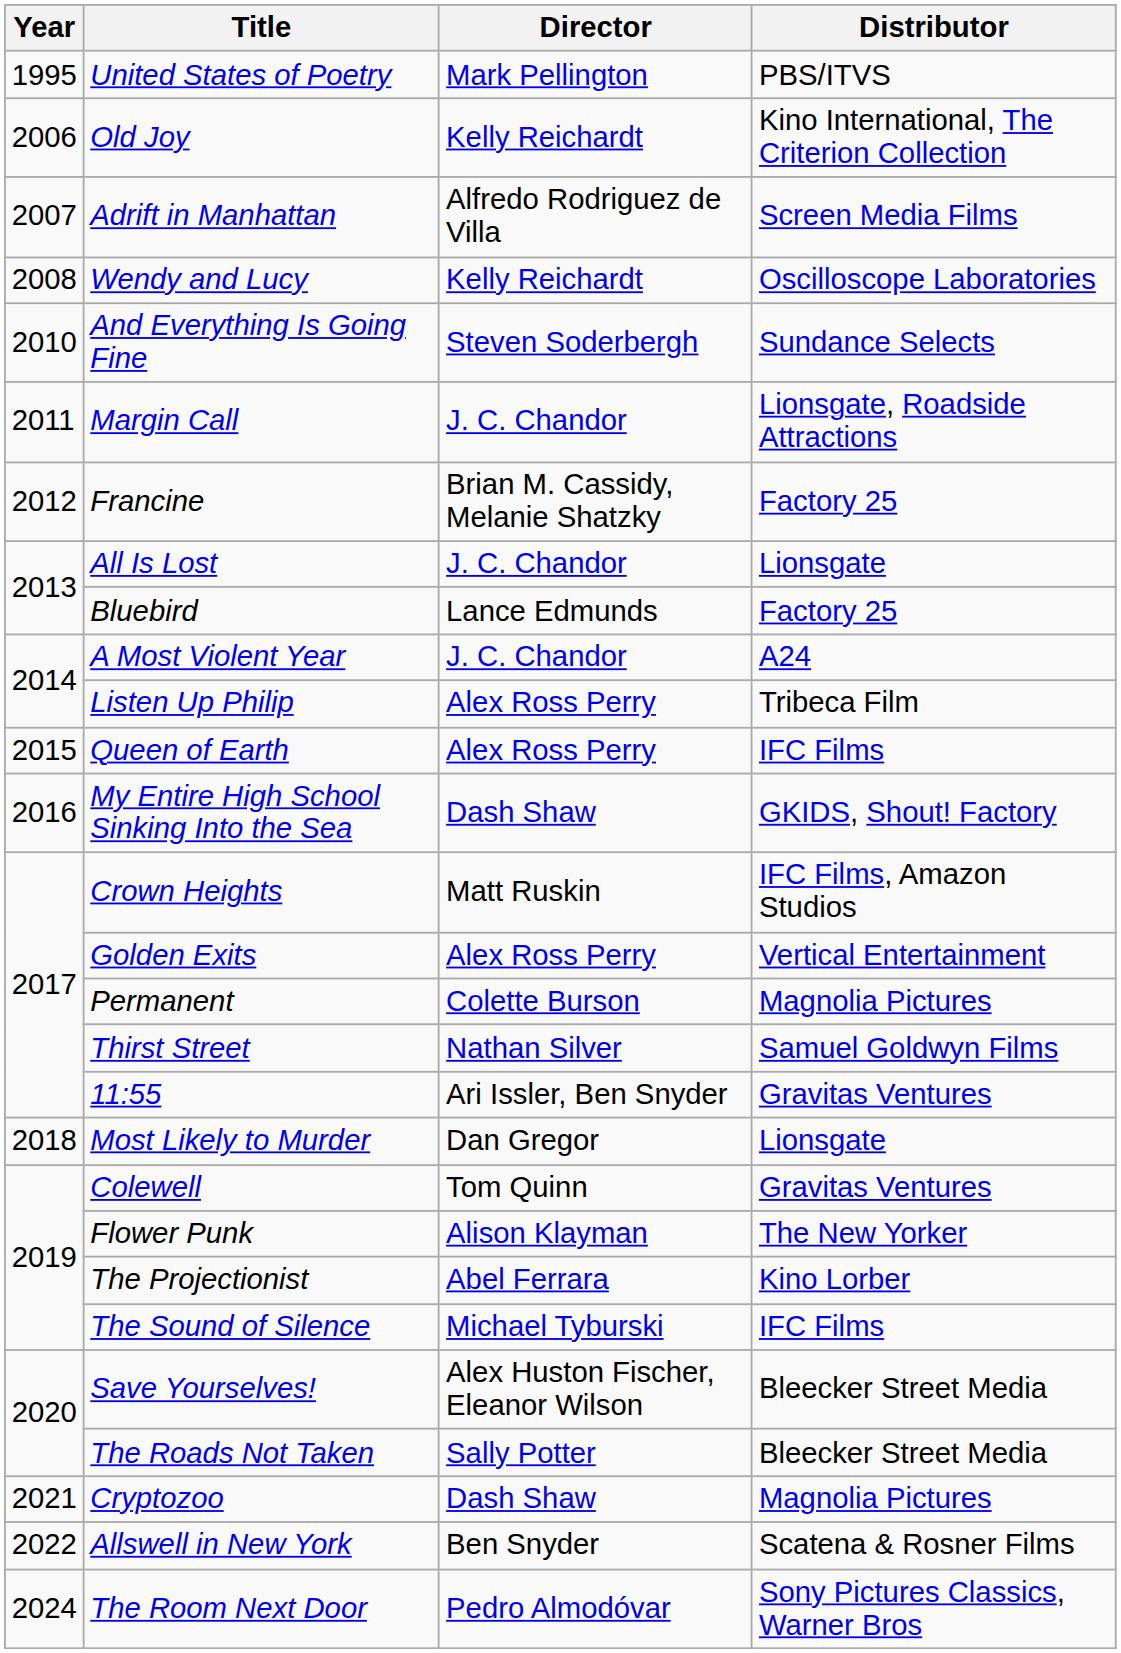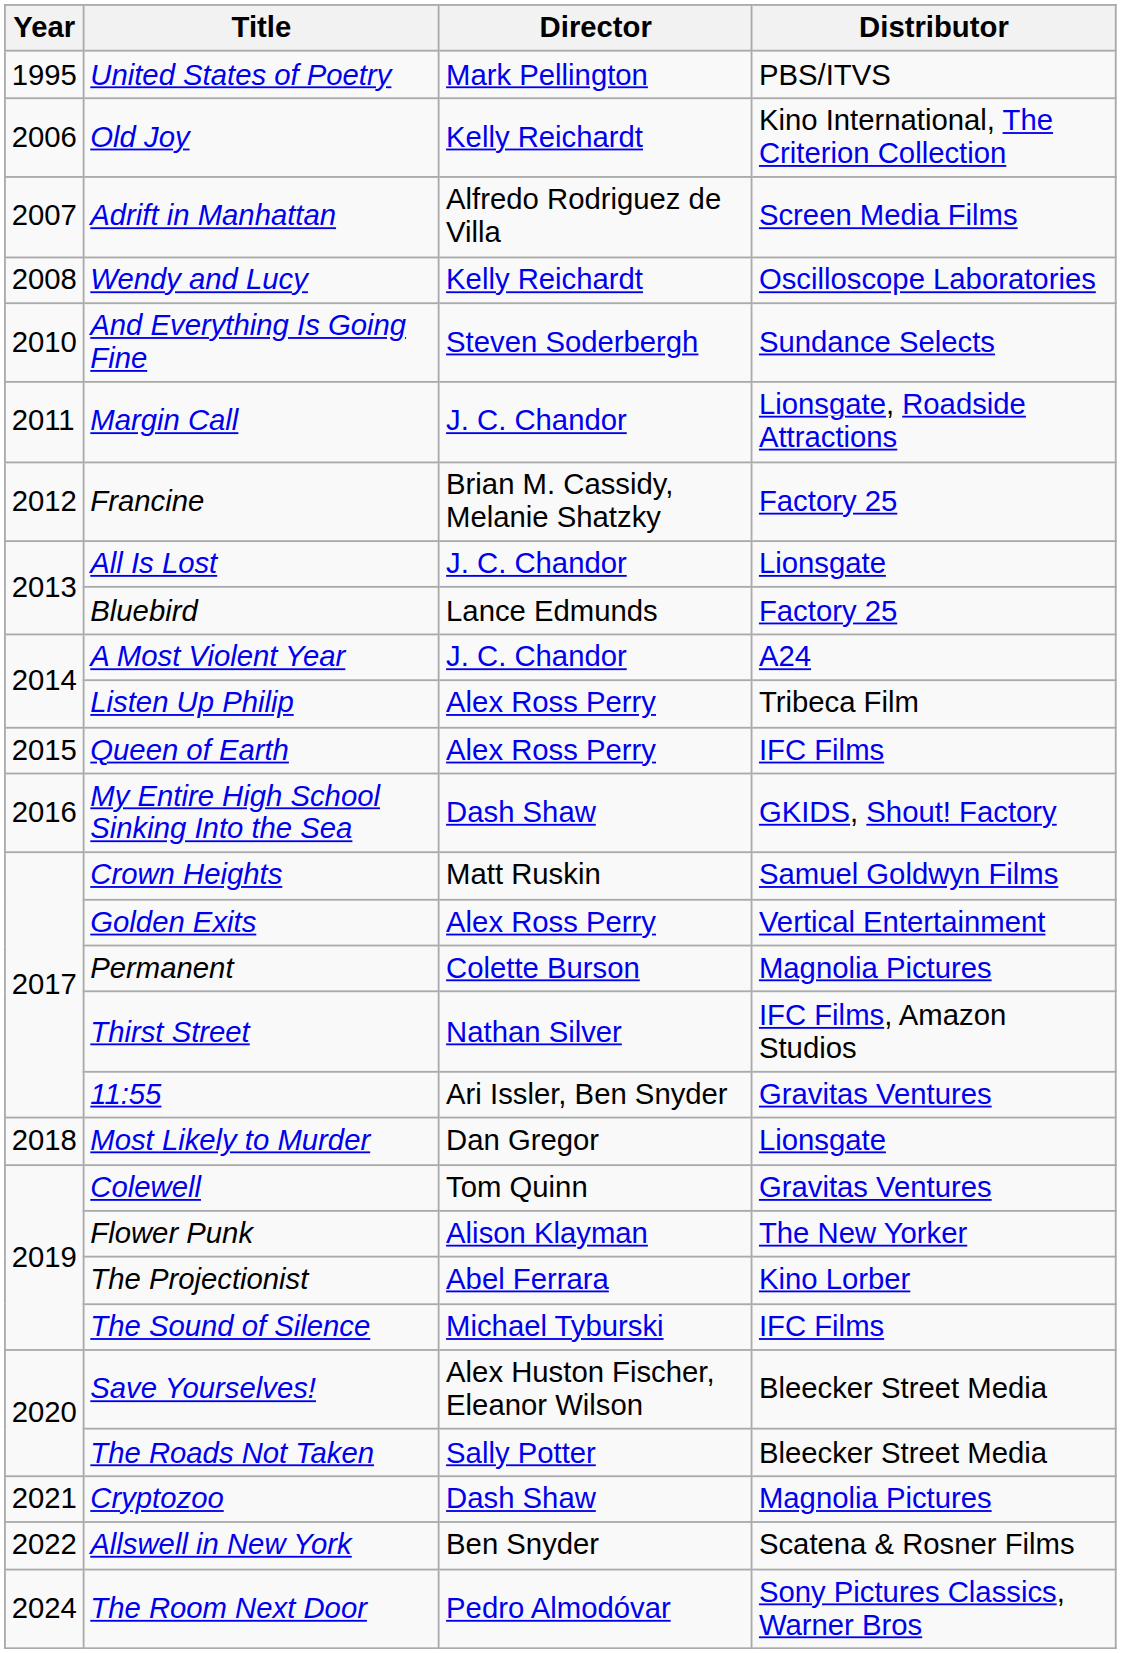 <table class="wikitable sortable">
 <tr>
 <th>Year</th>
 <th>Title</th>
 <th>Director</th>
 <th>Distributor</th>
 </tr>
 <tr>
 <td>1995</td>
 <td><em><a href='#'>United States of Poetry</a></em></td>
 <td><a href='#'>Mark Pellington</a></td>
 <td>PBS/ITVS</td>
 </tr>
 <tr>
 <td>2006</td>
 <td><em><a href='#'>Old Joy</a></em></td>
 <td><a href='#'>Kelly Reichardt</a></td>
 <td>Kino International, <a href='#'>The Criterion Collection</a></td>
 </tr>
 <tr>
 <td>2007</td>
 <td><em><a href='#'>Adrift in Manhattan</a></em></td>
 <td>Alfredo Rodriguez de Villa</td>
 <td><a href='#'>Screen Media Films</a></td>
 </tr>
 <tr>
 <td>2008</td>
 <td><em><a href='#'>Wendy and Lucy</a></em></td>
 <td><a href='#'>Kelly Reichardt</a></td>
 <td><a href='#'>Oscilloscope Laboratories</a></td>
 </tr>
 <tr>
 <td>2010</td>
 <td><em><a href='#'>And Everything Is Going Fine</a></em></td>
 <td><a href='#'>Steven Soderbergh</a></td>
 <td><a href='#'>Sundance Selects</a></td>
 </tr>
 <tr>
 <td>2011</td>
 <td><em><a href='#'>Margin Call</a></em></td>
 <td><a href='#'>J. C. Chandor</a></td>
 <td><a href='#'>Lionsgate</a>, <a href='#'>Roadside Attractions</a></td>
 </tr>
 <tr>
 <td>2012</td>
 <td><em>Francine</em></td>
 <td>Brian M. Cassidy, Melanie Shatzky</td>
 <td><a href='#'>Factory 25</a></td>
 </tr>
 <tr>
 <td rowspan="2">2013</td>
 <td><em><a href='#'>All Is Lost</a></em></td>
 <td><a href='#'>J. C. Chandor</a></td>
 <td><a href='#'>Lionsgate</a></td>
 </tr>
 <tr>
 <td><em>Bluebird</em></td>
 <td>Lance Edmunds</td>
 <td><a href='#'>Factory 25</a></td>
 </tr>
 <tr>
 <td rowspan="2">2014</td>
 <td><em><a href='#'>A Most Violent Year</a></em></td>
 <td><a href='#'>J. C. Chandor</a></td>
 <td><a href='#'>A24</a></td>
 </tr>
 <tr>
 <td><em><a href='#'>Listen Up Philip</a></em></td>
 <td><a href='#'>Alex Ross Perry</a></td>
 <td>Tribeca Film</td>
 </tr>
 <tr>
 <td>2015</td>
 <td><em><a href='#'>Queen of Earth</a></em></td>
 <td><a href='#'>Alex Ross Perry</a></td>
 <td><a href='#'>IFC Films</a></td>
 </tr>
 <tr>
 <td>2016</td>
 <td><em><a href='#'>My Entire High School Sinking Into the Sea</a></em></td>
 <td><a href='#'>Dash Shaw</a></td>
 <td><a href='#'>GKIDS</a>, <a href='#'>Shout! Factory</a></td>
 </tr>
 <tr>
 <td rowspan="5">2017</td>
 <td><em><a href='#'>Crown Heights</a></em></td>
 <td>Matt Ruskin</td>
-<td><a href='#'>IFC Films</a>, Amazon Studios</td>
+<td><a href='#'>Samuel Goldwyn Films</a></td>
 </tr>
 <tr>
 <td><em><a href='#'>Golden Exits</a></em></td>
 <td><a href='#'>Alex Ross Perry</a></td>
 <td><a href='#'>Vertical Entertainment</a></td>
 </tr>
 <tr>
 <td><em>Permanent</em></td>
 <td><a href='#'>Colette Burson</a></td>
 <td><a href='#'>Magnolia Pictures</a></td>
 </tr>
 <tr>
 <td><em><a href='#'>Thirst Street</a></em></td>
 <td><a href='#'>Nathan Silver</a></td>
-<td><a href='#'>Samuel Goldwyn Films</a></td>
+<td><a href='#'>IFC Films</a>, Amazon Studios</td>
 </tr>
 <tr>
 <td><em><a href='#'>11:55</a></em></td>
 <td>Ari Issler, Ben Snyder</td>
 <td><a href='#'>Gravitas Ventures</a></td>
 </tr>
 <tr>
 <td>2018</td>
 <td><em><a href='#'>Most Likely to Murder</a></em></td>
 <td>Dan Gregor</td>
 <td><a href='#'>Lionsgate</a></td>
 </tr>
 <tr>
 <td rowspan="4">2019</td>
 <td><em><a href='#'>Colewell</a></em></td>
 <td>Tom Quinn</td>
 <td><a href='#'>Gravitas Ventures</a></td>
 </tr>
 <tr>
 <td><em>Flower Punk</em></td>
 <td><a href='#'>Alison Klayman</a></td>
 <td><a href='#'>The New Yorker</a></td>
 </tr>
 <tr>
 <td><em>The Projectionist</em></td>
 <td><a href='#'>Abel Ferrara</a></td>
 <td><a href='#'>Kino Lorber</a></td>
 </tr>
 <tr>
 <td><em><a href='#'>The Sound of Silence</a></em></td>
 <td><a href='#'>Michael Tyburski</a></td>
 <td><a href='#'>IFC Films</a></td>
 </tr>
 <tr>
 <td rowspan="2">2020</td>
 <td><em><a href='#'>Save Yourselves!</a></em></td>
 <td>Alex Huston Fischer, Eleanor Wilson</td>
 <td>Bleecker Street Media</td>
 </tr>
 <tr>
 <td><em><a href='#'>The Roads Not Taken</a></em></td>
 <td><a href='#'>Sally Potter</a></td>
 <td>Bleecker Street Media</td>
 </tr>
 <tr>
 <td>2021</td>
 <td><em><a href='#'>Cryptozoo</a></em></td>
 <td><a href='#'>Dash Shaw</a></td>
 <td><a href='#'>Magnolia Pictures</a></td>
 </tr>
 <tr>
 <td>2022</td>
 <td><em><a href='#'>Allswell in New York</a></em></td>
 <td>Ben Snyder</td>
 <td>Scatena & Rosner Films</td>
 </tr>
 <tr>
 <td>2024</td>
 <td><em><a href='#'>The Room Next Door</a></em></td>
 <td><a href='#'>Pedro Almodóvar</a></td>
 <td><a href='#'>Sony Pictures Classics</a>, <a href='#'>Warner Bros</a></td>
 </tr>
 </table>
